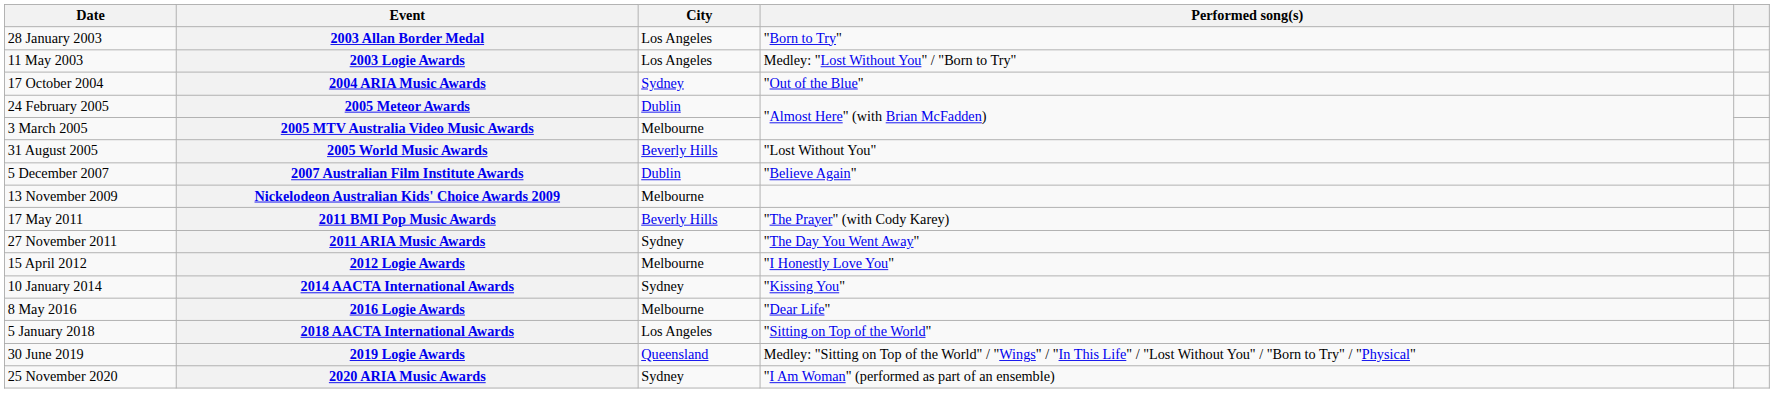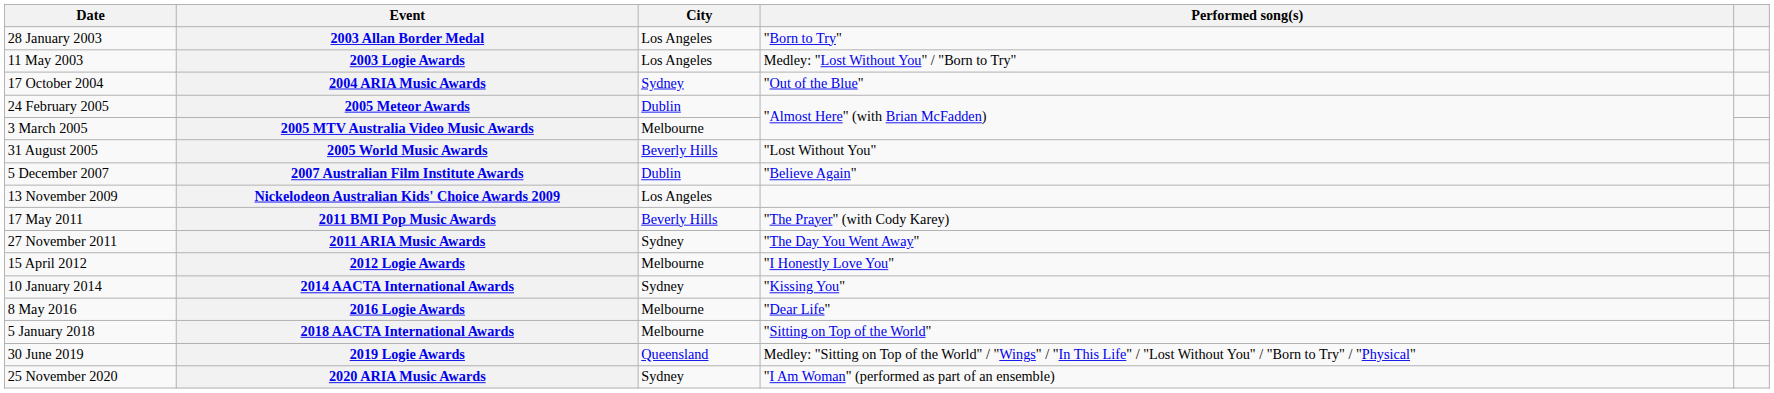 <table class="wikitable sortable plainrowheaders" style="text-align:left;" width=100%>
 <tr>
 <th scope="col">Date</th>
 <th scope="col" >Event</th>
 <th scope="col" >City</th>
 <th scope="col">Performed song(s)</th>
 <th scope="col" width=2% class="unsortable"></th>
 </tr>
 <tr>
 <td>28 January 2003</td>
 <th scope="row"><a href='#'>2003 Allan Border Medal</a></th>
 <td>Los Angeles</td>
 <td>"<a href='#'>Born to Try</a>"</td>
 <td align=center></td>
 </tr>
 <tr>
 <td>11 May 2003</td>
 <th scope="row"><a href='#'>2003 Logie Awards</a></th>
 <td>Los Angeles</td>
 <td>Medley: "<a href='#'>Lost Without You</a>" / "Born to Try"</td>
 <td align=center></td>
 </tr>
 <tr>
 <td>17 October 2004</td>
 <th scope="row"><a href='#'>2004 ARIA Music Awards</a></th>
 <td><a href='#'>Sydney</a></td>
 <td>"<a href='#'>Out of the Blue</a>"</td>
 <td align=center></td>
 </tr>
 <tr>
 <td>24 February 2005</td>
 <th scope="row"><a href='#'>2005 Meteor Awards</a></th>
 <td><a href='#'>Dublin</a></td>
 <td rowspan=2>"<a href='#'>Almost Here</a>" (with <a href='#'>Brian McFadden</a>)</td>
 <td align=center></td>
 </tr>
 <tr>
 <td>3 March 2005</td>
 <th scope="row"><a href='#'>2005 MTV Australia Video Music Awards</a></th>
 <td>Melbourne</td>
 <td align=center></td>
 </tr>
 <tr>
 <td>31 August 2005</td>
 <th scope="row"><a href='#'>2005 World Music Awards</a></th>
 <td><a href='#'>Beverly Hills</a></td>
 <td>"Lost Without You"</td>
 <td align=center></td>
 </tr>
 <tr>
 <td>5 December 2007</td>
 <th scope="row"><a href='#'>2007 Australian Film Institute Awards</a></th>
 <td><a href='#'>Dublin</a></td>
 <td>"<a href='#'>Believe Again</a>"</td>
 <td align=center></td>
 </tr>
 <tr>
 <td>13 November 2009</td>
 <th scope="row"><a href='#'>Nickelodeon Australian Kids' Choice Awards 2009</a></th>
-<td>Melbourne</td>
+<td>Los Angeles</td>
 <td></td>
 <td align=center></td>
 </tr>
 <tr>
 <td>17 May 2011</td>
 <th scope="row"><a href='#'>2011 BMI Pop Music Awards</a></th>
 <td><a href='#'>Beverly Hills</a></td>
 <td>"<a href='#'>The Prayer</a>" (with Cody Karey)</td>
 <td align=center></td>
 </tr>
 <tr>
 <td>27 November 2011</td>
 <th scope="row"><a href='#'>2011 ARIA Music Awards</a></th>
 <td>Sydney</td>
 <td>"<a href='#'>The Day You Went Away</a>"</td>
 <td align=center></td>
 </tr>
 <tr>
 <td>15 April 2012</td>
 <th scope="row"><a href='#'>2012 Logie Awards</a></th>
 <td>Melbourne</td>
 <td>"<a href='#'>I Honestly Love You</a>"</td>
 <td align=center></td>
 </tr>
 <tr>
 <td>10 January 2014</td>
 <th scope="row"><a href='#'>2014 AACTA International Awards</a></th>
 <td>Sydney</td>
 <td>"<a href='#'>Kissing You</a>"</td>
 <td align=center></td>
 </tr>
 <tr>
 <td>8 May 2016</td>
 <th scope="row"><a href='#'>2016 Logie Awards</a></th>
 <td>Melbourne</td>
 <td>"<a href='#'>Dear Life</a>"</td>
 <td align=center></td>
 </tr>
 <tr>
 <td>5 January 2018</td>
 <th scope="row"><a href='#'>2018 AACTA International Awards</a></th>
-<td>Los Angeles</td>
+<td>Melbourne</td>
 <td>"<a href='#'>Sitting on Top of the World</a>"</td>
 <td align=center></td>
 </tr>
 <tr>
 <td>30 June 2019</td>
 <th scope="row"><a href='#'>2019 Logie Awards</a></th>
 <td><a href='#'>Queensland</a></td>
 <td>Medley: "Sitting on Top of the World" / "<a href='#'>Wings</a>" / "<a href='#'>In This Life</a>" / "Lost Without You" / "Born to Try" / "<a href='#'>Physical</a>"</td>
 <td align=center></td>
 </tr>
 <tr>
 <td>25 November 2020</td>
 <th scope="row"><a href='#'>2020 ARIA Music Awards</a></th>
 <td>Sydney</td>
 <td>"<a href='#'>I Am Woman</a>" (performed as part of an ensemble)</td>
 <td align=center></td>
 </tr>
 </table>
